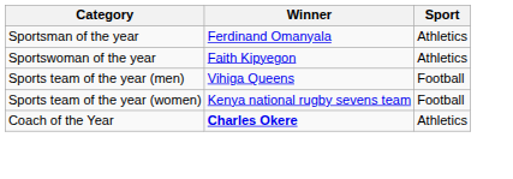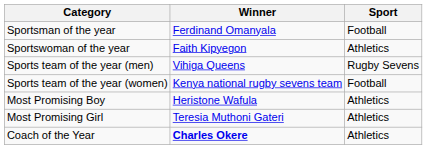 <table class="wikitable">
 <tr>
 <th>Category</th>
 <th>Winner</th>
 <th>Sport</th>
 </tr>
 <tr>
 <td>Sportsman of the year</td>
 <td><a href='#'>Ferdinand Omanyala</a></td>
-<td>Athletics</td>
+<td>Football</td>
 </tr>
 <tr>
 <td>Sportswoman of the year</td>
 <td><a href='#'>Faith Kipyegon</a></td>
 <td>Athletics</td>
 </tr>
 <tr>
 <td>Sports team of the year (men)</td>
 <td><a href='#'>Vihiga Queens</a></td>
-<td>Football</td>
+<td>Rugby Sevens</td>
 </tr>
 <tr>
 <td>Sports team of the year (women)</td>
 <td><a href='#'>Kenya national rugby sevens team</a></td>
 <td>Football</td>
 </tr>
 <tr>
+<td>Most Promising Boy</td>
+<td><a href='#'>Heristone Wafula</a></td>
+<td>Athletics</td>
+</tr>
+<tr>
+<td>Most Promising Girl</td>
+<td><a href='#'>Teresia Muthoni Gateri</a></td>
+<td>Athletics</td>
+</tr>
+<tr>
 <td>Coach of the Year</td>
 <td><strong><a href='#'>Charles Okere</a></strong></td>
 <td>Athletics</td>
 </tr>
 </table>
